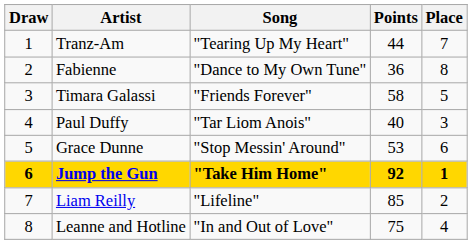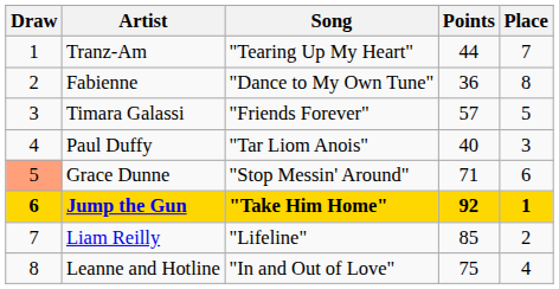 <table class="sortable wikitable" style="margin: 1em auto 1em auto; text-align:center">
 <tr>
 <th>Draw</th>
 <th>Artist</th>
 <th>Song</th>
 <th>Points</th>
 <th>Place</th>
 </tr>
 <tr>
 <td>1</td>
 <td align="left">Tranz-Am</td>
 <td align="left">"Tearing Up My Heart"</td>
 <td>44</td>
 <td>7</td>
 </tr>
 <tr>
 <td>2</td>
 <td align="left">Fabienne</td>
 <td align="left">"Dance to My Own Tune"</td>
 <td>36</td>
 <td>8</td>
 </tr>
 <tr>
 <td>3</td>
 <td align="left">Timara Galassi</td>
 <td align="left">"Friends Forever"</td>
-<td>58</td>
+<td>57</td>
 <td>5</td>
 </tr>
 <tr>
 <td>4</td>
 <td align="left">Paul Duffy</td>
 <td align="left">"Tar Liom Anois"</td>
 <td>40</td>
 <td>3</td>
 </tr>
 <tr>
-<td>5</td>
+<td style="background: lightsalmon;">5</td>
 <td align="left">Grace Dunne</td>
 <td align="left">"Stop Messin' Around"</td>
-<td>53</td>
+<td>71</td>
 <td>6</td>
 </tr>
 <tr bgcolor="gold">
 <td><strong>6</strong></td>
 <td align="left"><strong><a href='#'>Jump the Gun</a></strong></td>
 <td align="left"><strong>"Take Him Home"</strong></td>
 <td><strong>92</strong></td>
 <td><strong>1</strong></td>
 </tr>
 <tr>
 <td>7</td>
 <td align="left"><a href='#'>Liam Reilly</a></td>
 <td align="left">"Lifeline"</td>
 <td>85</td>
 <td>2</td>
 </tr>
 <tr>
 <td>8</td>
 <td align="left">Leanne and Hotline</td>
 <td align="left">"In and Out of Love"</td>
 <td>75</td>
 <td>4</td>
 </tr>
 </table>
